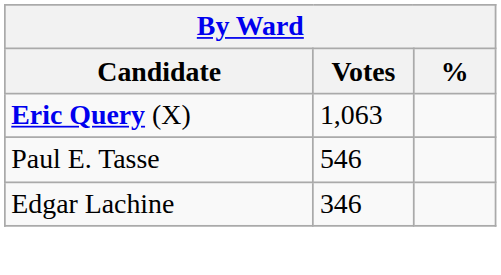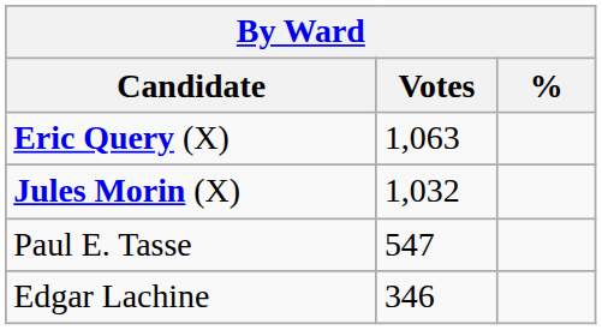 <table class="wikitable">
 <tr>
 <th colspan="3"><a href='#'>By Ward</a></th>
 </tr>
 <tr>
 <th style="width: 170px">Candidate</th>
 <th style="width: 50px">Votes</th>
 <th style="width: 40px">%</th>
 </tr>
 <tr>
 <td><strong><a href='#'>Eric Query</a></strong> (X)</td>
 <td>1,063</td>
 <td></td>
 </tr>
 <tr>
+<td><strong><a href='#'>Jules Morin</a></strong>  (X)</td>
+<td>1,032</td>
+<td></td>
+</tr>
+<tr>
 <td>Paul E. Tasse</td>
-<td>546</td>
+<td>547</td>
 <td></td>
 </tr>
 <tr>
 <td>Edgar Lachine</td>
 <td>346</td>
 <td></td>
 </tr>
 </table>
